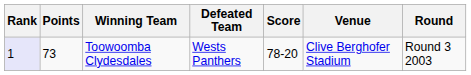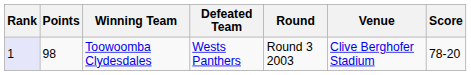 <table class="wikitable">
 <tr>
 <th>Rank</th>
 <th>Points</th>
 <th>Winning Team</th>
 <th>Defeated Team</th>
+<th>Round</th>
+<th>Venue</th>
 <th>Score</th>
-<th>Venue</th>
-<th>Round</th>
 </tr>
 <tr>
 <td style="background: lavender;">1</td>
-<td>73</td>
+<td>98</td>
 <td> <a href='#'>Toowoomba Clydesdales</a></td>
 <td> <a href='#'>Wests Panthers</a></td>
+<td>Round 3 2003</td>
+<td><a href='#'>Clive Berghofer Stadium</a></td>
 <td>78-20</td>
-<td><a href='#'>Clive Berghofer Stadium</a></td>
-<td>Round 3 2003</td>
 </tr>
 </table>
